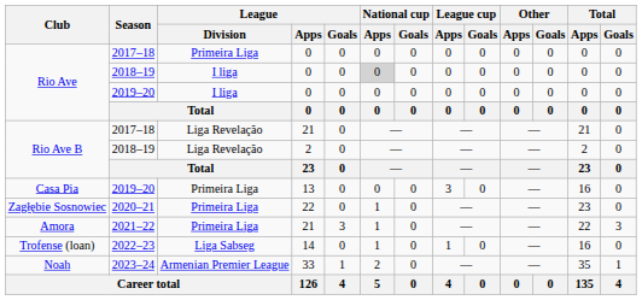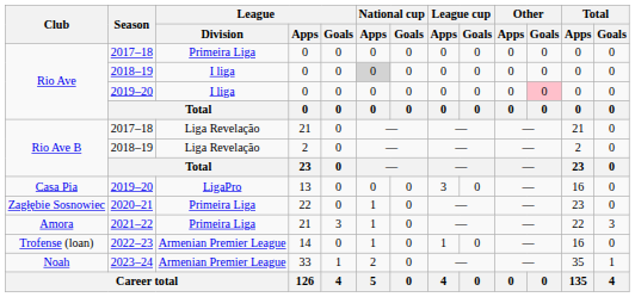 <table class="wikitable" style="text-align: center;">
 <tr>
 <th rowspan="2">Club</th>
 <th rowspan="2">Season</th>
 <th colspan="3">League</th>
 <th colspan="2">National cup</th>
 <th colspan="2">League cup</th>
 <th colspan="2">Other</th>
 <th colspan="2">Total</th>
 </tr>
 <tr>
 <th>Division</th>
 <th>Apps</th>
 <th>Goals</th>
 <th>Apps</th>
 <th>Goals</th>
 <th>Apps</th>
 <th>Goals</th>
 <th>Apps</th>
 <th>Goals</th>
 <th>Apps</th>
 <th>Goals</th>
 </tr>
 <tr>
 <td rowspan="4"><a href='#'>Rio Ave</a></td>
 <td><a href='#'>2017–18</a></td>
 <td><a href='#'>Primeira Liga</a></td>
 <td>0</td>
 <td>0</td>
 <td>0</td>
 <td>0</td>
 <td>0</td>
 <td>0</td>
 <td>0</td>
 <td>0</td>
 <td>0</td>
 <td>0</td>
 </tr>
 <tr>
 <td><a href='#'>2018–19</a></td>
 <td><a href='#'>I liga</a></td>
 <td>0</td>
 <td>0</td>
 <td style="background: lightgrey;">0</td>
 <td>0</td>
 <td>0</td>
 <td>0</td>
 <td>0</td>
 <td>0</td>
 <td>0</td>
 <td>0</td>
 </tr>
 <tr>
 <td><a href='#'>2019–20</a></td>
 <td><a href='#'>I liga</a></td>
 <td>0</td>
 <td>0</td>
 <td>0</td>
 <td>0</td>
 <td>0</td>
 <td>0</td>
 <td>0</td>
-<td>0</td>
+<td style="background: pink;">0</td>
 <td>0</td>
 <td>0</td>
 </tr>
 <tr>
 <th colspan="2">Total</th>
 <th>0</th>
 <th>0</th>
 <th>0</th>
 <th>0</th>
 <th>0</th>
 <th>0</th>
 <th>0</th>
 <th>0</th>
 <th>0</th>
 <th>0</th>
 </tr>
 <tr>
 <td rowspan="3"><a href='#'>Rio Ave B</a></td>
 <td>2017–18</td>
 <td>Liga Revelação</td>
 <td>21</td>
 <td>0</td>
 <td colspan="2">—</td>
 <td colspan="2">—</td>
 <td colspan="2">—</td>
 <td>21</td>
 <td>0</td>
 </tr>
 <tr>
 <td>2018–19</td>
 <td>Liga Revelação</td>
 <td>2</td>
 <td>0</td>
 <td colspan="2">—</td>
 <td colspan="2">—</td>
 <td colspan="2">—</td>
 <td>2</td>
 <td>0</td>
 </tr>
 <tr>
 <th colspan="2">Total</th>
 <th>23</th>
 <th>0</th>
 <th colspan="2">—</th>
 <th colspan="2">—</th>
 <th colspan="2">—</th>
 <th>23</th>
 <th>0</th>
 </tr>
 <tr>
 <td><a href='#'>Casa Pia</a></td>
 <td><a href='#'>2019–20</a></td>
-<td>Primeira Liga</td>
+<td><a href='#'>LigaPro</a></td>
 <td>13</td>
 <td>0</td>
 <td>0</td>
 <td>0</td>
 <td>3</td>
 <td>0</td>
 <td colspan="2">—</td>
 <td>16</td>
 <td>0</td>
 </tr>
 <tr>
 <td><a href='#'>Zagłębie Sosnowiec</a></td>
 <td><a href='#'>2020–21</a></td>
 <td><a href='#'>Primeira Liga</a></td>
 <td>22</td>
 <td>0</td>
 <td>1</td>
 <td>0</td>
 <td colspan="2">—</td>
 <td colspan="2">—</td>
 <td>23</td>
 <td>0</td>
 </tr>
 <tr>
 <td><a href='#'>Amora</a></td>
 <td><a href='#'>2021–22</a></td>
 <td><a href='#'>Primeira Liga</a></td>
 <td>21</td>
 <td>3</td>
 <td>1</td>
 <td>0</td>
 <td colspan="2">—</td>
 <td colspan="2">—</td>
 <td>22</td>
 <td>3</td>
 </tr>
 <tr>
 <td><a href='#'>Trofense</a> (loan)</td>
 <td><a href='#'>2022–23</a></td>
-<td><a href='#'>Liga Sabseg</a></td>
+<td><a href='#'>Armenian Premier League</a></td>
 <td>14</td>
 <td>0</td>
 <td>1</td>
 <td>0</td>
 <td>1</td>
 <td>0</td>
 <td colspan="2">—</td>
 <td>16</td>
 <td>0</td>
 </tr>
 <tr>
 <td><a href='#'>Noah</a></td>
 <td><a href='#'>2023–24</a></td>
 <td><a href='#'>Armenian Premier League</a></td>
 <td>33</td>
 <td>1</td>
 <td>2</td>
 <td>0</td>
 <td colspan="2">—</td>
 <td colspan="2">—</td>
 <td>35</td>
 <td>1</td>
 </tr>
 <tr>
 <th colspan="3">Career total</th>
 <th>126</th>
 <th>4</th>
 <th>5</th>
 <th>0</th>
 <th>4</th>
 <th>0</th>
 <th>0</th>
 <th>0</th>
 <th>135</th>
 <th>4</th>
 </tr>
 </table>
